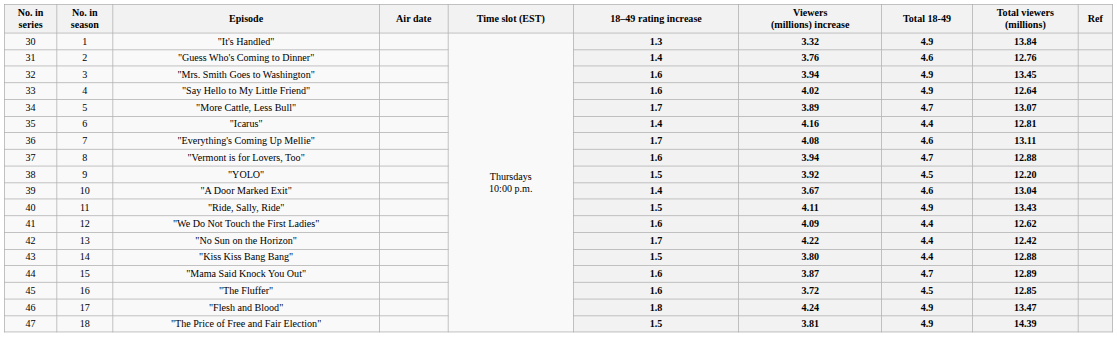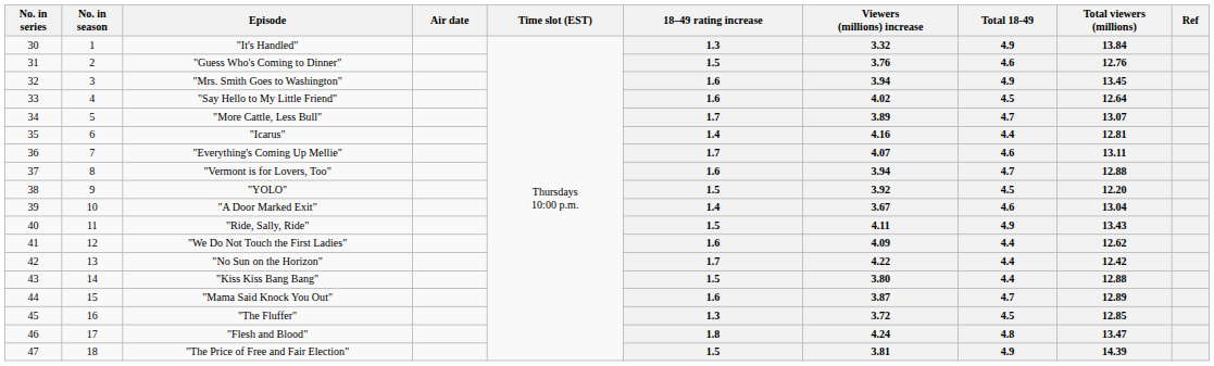 <table class="wikitable" style="font-size:90%; text-align:center; width: 100%; margin-left: auto; margin-right: auto;">
 <tr>
 <th>No. in<br>series</th>
 <th>No. in<br>season</th>
 <th>Episode</th>
 <th>Air date</th>
 <th>Time slot (EST)</th>
 <th>18–49 rating increase</th>
 <th>Viewers<br>(millions) increase</th>
 <th>Total 18-49</th>
 <th>Total viewers<br>(millions)</th>
 <th>Ref</th>
 </tr>
 <tr>
 <td style="text-align:center">30</td>
 <td style="text-align:center">1</td>
 <td>"It's Handled"</td>
 <td></td>
 <td style="text-align:center" rowspan=18>Thursdays<br>10:00 p.m.</td>
 <th style="text-align:center">1.3</th>
 <th style="text-align:center">3.32</th>
 <th style="text-align:center">4.9</th>
 <th style="text-align:center">13.84</th>
 <th style="text-align:center"></th>
 </tr>
 <tr>
 <td style="text-align:center">31</td>
 <td style="text-align:center">2</td>
 <td>"Guess Who's Coming to Dinner"</td>
 <td></td>
-<th style="text-align:center">1.4</th>
+<th style="text-align:center">1.5</th>
 <th style="text-align:center">3.76</th>
 <th style="text-align:center">4.6</th>
 <th style="text-align:center">12.76</th>
 <th style="text-align:center"></th>
 </tr>
 <tr>
 <td style="text-align:center">32</td>
 <td style="text-align:center">3</td>
 <td>"Mrs. Smith Goes to Washington"</td>
 <td></td>
 <th style="text-align:center">1.6</th>
 <th style="text-align:center">3.94</th>
 <th style="text-align:center">4.9</th>
 <th style="text-align:center">13.45</th>
 <th style="text-align:center"></th>
 </tr>
 <tr>
 <td style="text-align:center">33</td>
 <td style="text-align:center">4</td>
 <td>"Say Hello to My Little Friend"</td>
 <td></td>
 <th style="text-align:center">1.6</th>
 <th style="text-align:center">4.02</th>
-<th style="text-align:center">4.9</th>
+<th style="text-align:center">4.5</th>
 <th style="text-align:center">12.64</th>
 <th style="text-align:center"></th>
 </tr>
 <tr>
 <td style="text-align:center">34</td>
 <td style="text-align:center">5</td>
 <td>"More Cattle, Less Bull"</td>
 <td></td>
 <th style="text-align:center">1.7</th>
 <th style="text-align:center">3.89</th>
 <th style="text-align:center">4.7</th>
 <th style="text-align:center">13.07</th>
 <th style="text-align:center"></th>
 </tr>
 <tr>
 <td style="text-align:center">35</td>
 <td style="text-align:center">6</td>
 <td>"Icarus"</td>
 <td></td>
 <th style="text-align:center">1.4</th>
 <th style="text-align:center">4.16</th>
 <th style="text-align:center">4.4</th>
 <th style="text-align:center">12.81</th>
 <th style="text-align:center"></th>
 </tr>
 <tr>
 <td style="text-align:center">36</td>
 <td style="text-align:center">7</td>
 <td>"Everything's Coming Up Mellie"</td>
 <td></td>
 <th style="text-align:center">1.7</th>
-<th style="text-align:center">4.08</th>
+<th style="text-align:center">4.07</th>
 <th style="text-align:center">4.6</th>
 <th style="text-align:center">13.11</th>
 <th style="text-align:center"></th>
 </tr>
 <tr>
 <td style="text-align:center">37</td>
 <td style="text-align:center">8</td>
 <td>"Vermont is for Lovers, Too"</td>
 <td></td>
 <th style="text-align:center">1.6</th>
 <th style="text-align:center">3.94</th>
 <th style="text-align:center">4.7</th>
 <th style="text-align:center">12.88</th>
 <th style="text-align:center"></th>
 </tr>
 <tr>
 <td style="text-align:center">38</td>
 <td style="text-align:center">9</td>
 <td>"YOLO"</td>
 <td></td>
 <th style="text-align:center">1.5</th>
 <th style="text-align:center">3.92</th>
 <th style="text-align:center">4.5</th>
 <th style="text-align:center">12.20</th>
 <th style="text-align:center"></th>
 </tr>
 <tr>
 <td style="text-align:center">39</td>
 <td style="text-align:center">10</td>
 <td>"A Door Marked Exit"</td>
 <td></td>
 <th style="text-align:center">1.4</th>
 <th style="text-align:center">3.67</th>
 <th style="text-align:center">4.6</th>
 <th style="text-align:center">13.04</th>
 <th style="text-align:center"></th>
 </tr>
 <tr>
 <td style="text-align:center">40</td>
 <td style="text-align:center">11</td>
 <td>"Ride, Sally, Ride"</td>
 <td></td>
 <th style="text-align:center">1.5</th>
 <th style="text-align:center">4.11</th>
 <th style="text-align:center">4.9</th>
 <th style="text-align:center">13.43</th>
 <th style="text-align:center"></th>
 </tr>
 <tr>
 <td style="text-align:center">41</td>
 <td style="text-align:center">12</td>
 <td>"We Do Not Touch the First Ladies"</td>
 <td></td>
 <th style="text-align:center">1.6</th>
 <th style="text-align:center">4.09</th>
 <th style="text-align:center">4.4</th>
 <th style="text-align:center">12.62</th>
 <th style="text-align:center"></th>
 </tr>
 <tr>
 <td style="text-align:center">42</td>
 <td style="text-align:center">13</td>
 <td>"No Sun on the Horizon"</td>
 <td></td>
 <th style="text-align:center">1.7</th>
 <th style="text-align:center">4.22</th>
 <th style="text-align:center">4.4</th>
 <th style="text-align:center">12.42</th>
 <th style="text-align:center"></th>
 </tr>
 <tr>
 <td style="text-align:center">43</td>
 <td style="text-align:center">14</td>
 <td>"Kiss Kiss Bang Bang"</td>
 <td></td>
 <th style="text-align:center">1.5</th>
 <th style="text-align:center">3.80</th>
 <th style="text-align:center">4.4</th>
 <th style="text-align:center">12.88</th>
 <th style="text-align:center"></th>
 </tr>
 <tr>
 <td style="text-align:center">44</td>
 <td style="text-align:center">15</td>
 <td>"Mama Said Knock You Out"</td>
 <td></td>
 <th style="text-align:center">1.6</th>
 <th style="text-align:center">3.87</th>
 <th style="text-align:center">4.7</th>
 <th style="text-align:center">12.89</th>
 <th style="text-align:center"></th>
 </tr>
 <tr>
 <td style="text-align:center">45</td>
 <td style="text-align:center">16</td>
 <td>"The Fluffer"</td>
 <td></td>
-<th style="text-align:center">1.6</th>
+<th style="text-align:center">1.3</th>
 <th style="text-align:center">3.72</th>
 <th style="text-align:center">4.5</th>
 <th style="text-align:center">12.85</th>
 <th style="text-align:center"></th>
 </tr>
 <tr>
 <td style="text-align:center">46</td>
 <td style="text-align:center">17</td>
 <td>"Flesh and Blood"</td>
 <td></td>
 <th style="text-align:center">1.8</th>
 <th style="text-align:center">4.24</th>
-<th style="text-align:center">4.9</th>
+<th style="text-align:center">4.8</th>
 <th style="text-align:center">13.47</th>
 <th style="text-align:center"></th>
 </tr>
 <tr>
 <td style="text-align:center">47</td>
 <td style="text-align:center">18</td>
 <td>"The Price of Free and Fair Election"</td>
 <td></td>
 <th style="text-align:center">1.5</th>
 <th style="text-align:center">3.81</th>
 <th style="text-align:center">4.9</th>
 <th style="text-align:center">14.39</th>
 <th style="text-align:center"></th>
 </tr>
 </table>
